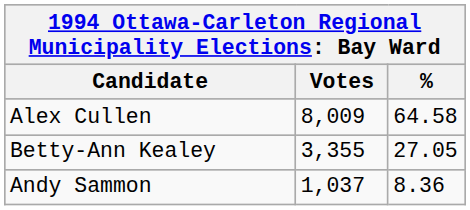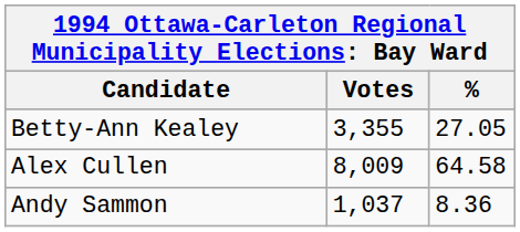 <table class="wikitable">
 <tr>
 <th colspan="3"><a href='#'>1994 Ottawa-Carleton Regional Municipality Elections</a>: Bay Ward</th>
 </tr>
 <tr>
 <th style="width: 170px">Candidate</th>
 <th style="width: 50px">Votes</th>
 <th style="width: 40px">%</th>
 </tr>
 <tr>
+<td>Betty-Ann Kealey</td>
+<td>3,355</td>
+<td>27.05</td>
+</tr>
+<tr>
 <td>Alex Cullen</td>
 <td>8,009</td>
 <td>64.58</td>
-</tr>
-<tr>
-<td>Betty-Ann Kealey</td>
-<td>3,355</td>
-<td>27.05</td>
 </tr>
 <tr>
 <td>Andy Sammon</td>
 <td>1,037</td>
 <td>8.36</td>
 </tr>
 </table>
